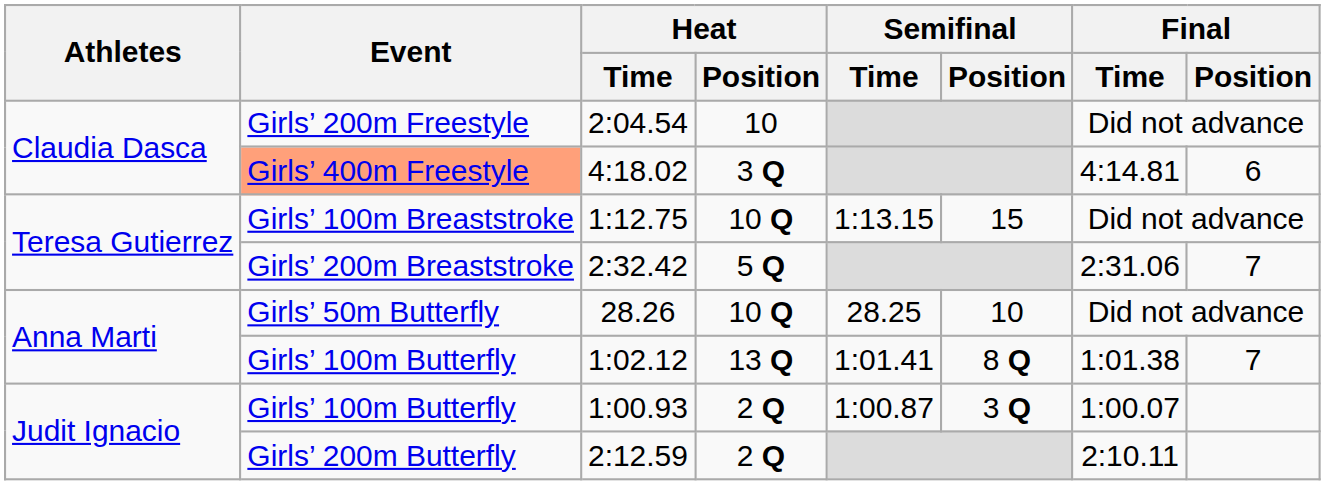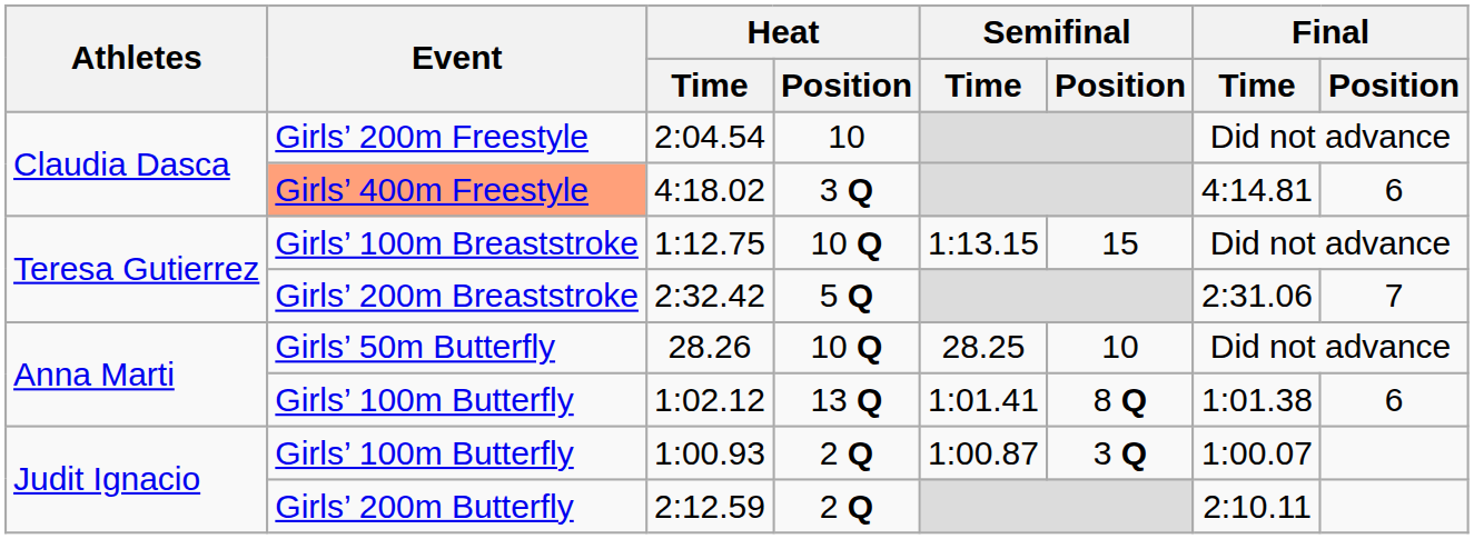 <table class="wikitable" border="1" style="font-size:90%">
 <tr>
 <th rowspan=2>Athletes</th>
 <th rowspan=2>Event</th>
 <th colspan=2>Heat</th>
 <th colspan=2>Semifinal</th>
 <th colspan=2>Final</th>
 </tr>
 <tr>
 <th>Time</th>
 <th>Position</th>
 <th>Time</th>
 <th>Position</th>
 <th>Time</th>
 <th>Position</th>
 </tr>
 <tr>
 <td rowspan=2><a href='#'>Claudia Dasca</a></td>
 <td><a href='#'>Girls’ 200m Freestyle</a></td>
 <td align=center>2:04.54</td>
 <td align=center>10</td>
 <td colspan=2 bgcolor=#DCDCDC></td>
 <td colspan="2" align=center>Did not advance</td>
 </tr>
 <tr>
 <td style="background: lightsalmon;"><a href='#'>Girls’ 400m Freestyle</a></td>
 <td align=center>4:18.02</td>
 <td align=center>3 <strong>Q</strong></td>
 <td colspan=2 bgcolor=#DCDCDC></td>
 <td align=center>4:14.81</td>
 <td align=center>6</td>
 </tr>
 <tr>
 <td rowspan=2><a href='#'>Teresa Gutierrez</a></td>
 <td><a href='#'>Girls’ 100m Breaststroke</a></td>
 <td align=center>1:12.75</td>
 <td align=center>10 <strong>Q</strong></td>
 <td align=center>1:13.15</td>
 <td align=center>15</td>
 <td colspan="2" align=center>Did not advance</td>
 </tr>
 <tr>
 <td><a href='#'>Girls’ 200m Breaststroke</a></td>
 <td align=center>2:32.42</td>
 <td align=center>5 <strong>Q</strong></td>
 <td colspan=2 bgcolor=#DCDCDC></td>
 <td align=center>2:31.06</td>
 <td align=center>7</td>
 </tr>
 <tr>
 <td rowspan=2><a href='#'>Anna Marti</a></td>
 <td><a href='#'>Girls’ 50m Butterfly</a></td>
 <td align=center>28.26</td>
 <td align=center>10 <strong>Q</strong></td>
 <td align=center>28.25</td>
 <td align=center>10</td>
 <td colspan="2" align=center>Did not advance</td>
 </tr>
 <tr>
 <td><a href='#'>Girls’ 100m Butterfly</a></td>
 <td align=center>1:02.12</td>
 <td align=center>13 <strong>Q</strong></td>
 <td align=center>1:01.41</td>
 <td align=center>8 <strong>Q</strong></td>
 <td align=center>1:01.38</td>
-<td align=center>7</td>
+<td align=center>6</td>
 </tr>
 <tr>
 <td rowspan=2><a href='#'>Judit Ignacio</a></td>
 <td><a href='#'>Girls’ 100m Butterfly</a></td>
 <td align=center>1:00.93</td>
 <td align=center>2 <strong>Q</strong></td>
 <td align=center>1:00.87</td>
 <td align=center>3 <strong>Q</strong></td>
 <td align=center>1:00.07</td>
 <td align=center></td>
 </tr>
 <tr>
 <td><a href='#'>Girls’ 200m Butterfly</a></td>
 <td align=center>2:12.59</td>
 <td align=center>2 <strong>Q</strong></td>
 <td colspan=2 bgcolor=#DCDCDC></td>
 <td align=center>2:10.11</td>
 <td align=center></td>
 </tr>
 </table>
